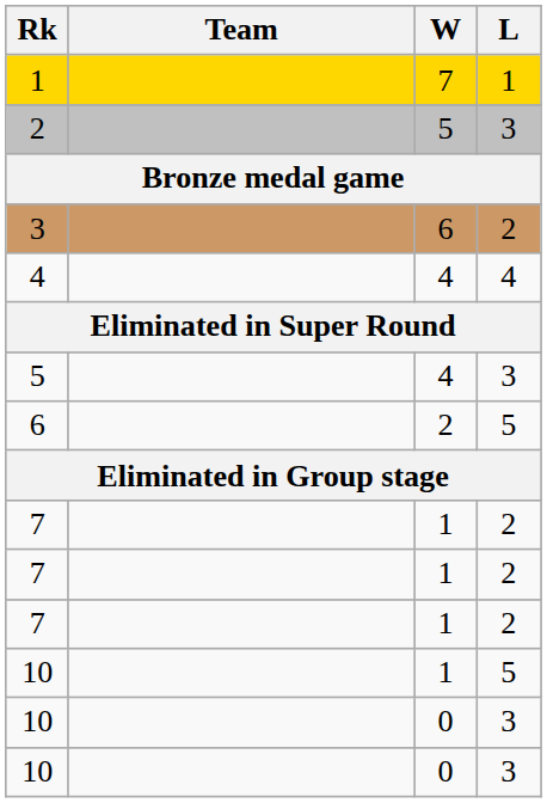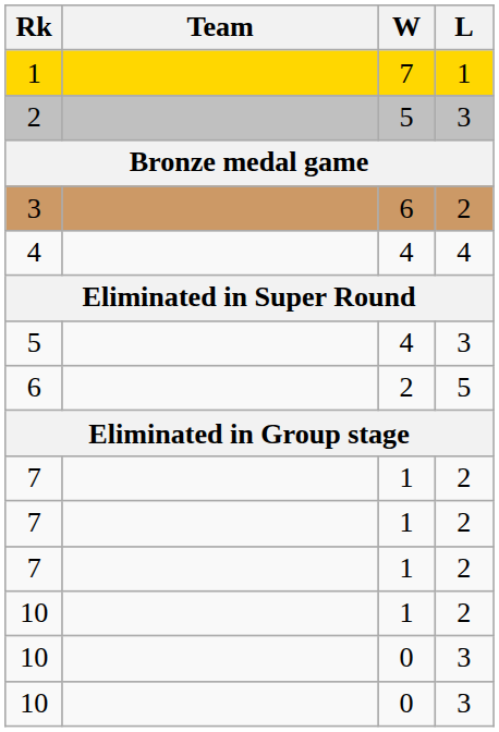 <table class=wikitable style=text-align:center>
 <tr>
 <th width=25>Rk</th>
 <th width=170>Team</th>
 <th width=25>W</th>
 <th width=25>L</th>
 </tr>
 <tr style="background-color:gold;">
 <td>1</td>
 <td align=left></td>
 <td>7</td>
 <td>1</td>
 </tr>
 <tr style="background-color:silver;">
 <td>2</td>
 <td align=left></td>
 <td>5</td>
 <td>3</td>
 </tr>
 <tr>
 <th colspan="5">Bronze medal game</th>
 </tr>
 <tr style="background-color:#c96;">
 <td>3</td>
 <td align=left></td>
 <td>6</td>
 <td>2</td>
 </tr>
 <tr>
 <td>4</td>
 <td align=left></td>
 <td>4</td>
 <td>4</td>
 </tr>
 <tr>
 <th colspan="5">Eliminated in Super Round</th>
 </tr>
 <tr>
 <td>5</td>
 <td align=left></td>
 <td>4</td>
 <td>3</td>
 </tr>
 <tr>
 <td>6</td>
 <td align=left></td>
 <td>2</td>
 <td>5</td>
 </tr>
 <tr>
 <th colspan="5">Eliminated in Group stage</th>
 </tr>
 <tr>
 <td>7</td>
 <td align=left></td>
 <td>1</td>
 <td>2</td>
 </tr>
 <tr>
 <td>7</td>
 <td align=left></td>
 <td>1</td>
 <td>2</td>
 </tr>
 <tr>
 <td>7</td>
 <td align=left></td>
 <td>1</td>
 <td>2</td>
 </tr>
 <tr>
 <td>10</td>
 <td align=left></td>
 <td>1</td>
-<td>5</td>
+<td>2</td>
 </tr>
 <tr>
 <td>10</td>
 <td align=left></td>
 <td>0</td>
 <td>3</td>
 </tr>
 <tr>
 <td>10</td>
 <td align=left></td>
 <td>0</td>
 <td>3</td>
 </tr>
 </table>
